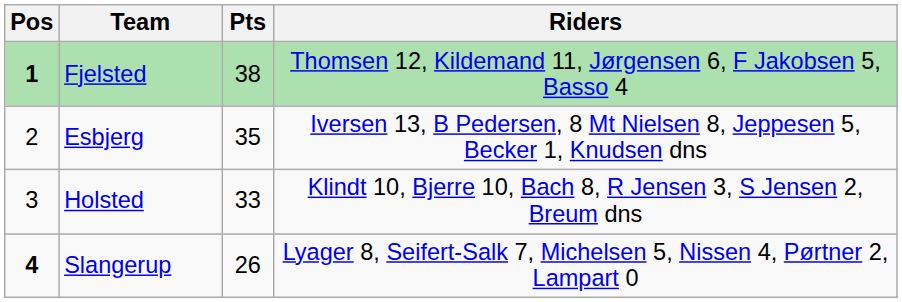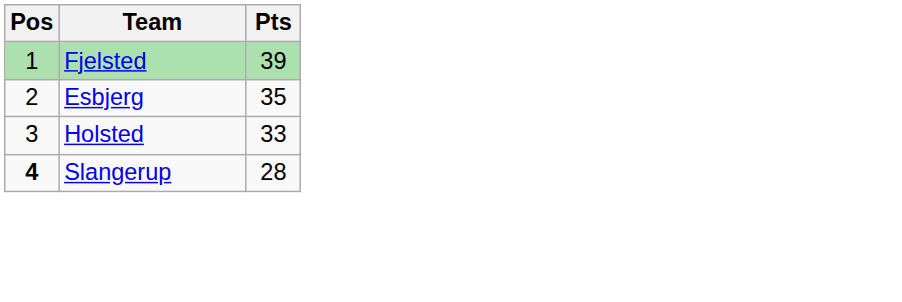 <table class="wikitable" style="font-size: 100%">
 <tr>
 <th width=20>Pos</th>
 <th width=120>Team</th>
 <th width=30>Pts</th>
-<th width=600>Riders</th>
 </tr>
 <tr align=center style="background:#ACE1AF;">
-<td><strong>1</strong></td>
+<td>1</td>
 <td align="left"><a href='#'>Fjelsted</a></td>
-<td>38</td>
-<td><a href='#'>Thomsen</a> 12, <a href='#'>Kildemand</a> 11, <a href='#'>Jørgensen</a> 6, <a href='#'>F Jakobsen</a> 5, <a href='#'>Basso</a> 4</td>
+<td>39</td>
 </tr>
 <tr align=center>
 <td>2</td>
 <td align="left"><a href='#'>Esbjerg</a></td>
 <td>35</td>
-<td><a href='#'>Iversen</a> 13, <a href='#'>B Pedersen</a>, 8 <a href='#'>Mt Nielsen</a> 8, <a href='#'>Jeppesen</a> 5, <a href='#'>Becker</a> 1, <a href='#'>Knudsen</a> dns</td>
 </tr>
 <tr align=center>
 <td>3</td>
 <td align="left"><a href='#'>Holsted</a></td>
 <td>33</td>
-<td><a href='#'>Klindt</a> 10, <a href='#'>Bjerre</a> 10, <a href='#'>Bach</a> 8, <a href='#'>R Jensen</a> 3, <a href='#'>S Jensen</a> 2, <a href='#'>Breum</a> dns</td>
 </tr>
 <tr align=center>
 <td><strong>4</strong></td>
 <td align="left"><a href='#'>Slangerup</a></td>
-<td>26</td>
-<td><a href='#'>Lyager</a> 8, <a href='#'>Seifert-Salk</a> 7, <a href='#'>Michelsen</a> 5, <a href='#'>Nissen</a> 4, <a href='#'>Pørtner</a> 2, <a href='#'>Lampart</a> 0</td>
+<td>28</td>
 </tr>
 </table>
